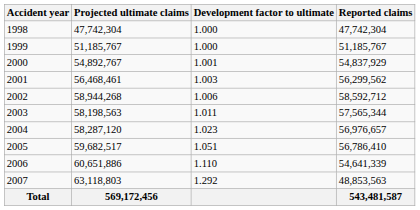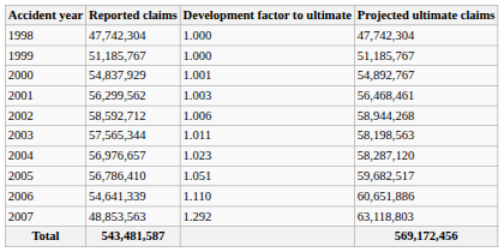 <table class="wikitable">
 <tr>
 <th>Accident year</th>
+<th>Reported claims</th>
+<th>Development factor to ultimate</th>
 <th>Projected ultimate claims</th>
-<th>Development factor to ultimate</th>
-<th>Reported claims</th>
 </tr>
 <tr>
 <td>1998</td>
 <td>47,742,304</td>
 <td>1.000</td>
 <td>47,742,304</td>
 </tr>
 <tr>
 <td>1999</td>
 <td>51,185,767</td>
 <td>1.000</td>
 <td>51,185,767</td>
 </tr>
 <tr>
 <td>2000</td>
+<td>54,837,929</td>
+<td>1.001</td>
 <td>54,892,767</td>
-<td>1.001</td>
-<td>54,837,929</td>
 </tr>
 <tr>
 <td>2001</td>
+<td>56,299,562</td>
+<td>1.003</td>
 <td>56,468,461</td>
-<td>1.003</td>
-<td>56,299,562</td>
 </tr>
 <tr>
 <td>2002</td>
+<td>58,592,712</td>
+<td>1.006</td>
 <td>58,944,268</td>
-<td>1.006</td>
-<td>58,592,712</td>
 </tr>
 <tr>
 <td>2003</td>
+<td>57,565,344</td>
+<td>1.011</td>
 <td>58,198,563</td>
-<td>1.011</td>
-<td>57,565,344</td>
 </tr>
 <tr>
 <td>2004</td>
+<td>56,976,657</td>
+<td>1.023</td>
 <td>58,287,120</td>
-<td>1.023</td>
-<td>56,976,657</td>
 </tr>
 <tr>
 <td>2005</td>
+<td>56,786,410</td>
+<td>1.051</td>
 <td>59,682,517</td>
-<td>1.051</td>
-<td>56,786,410</td>
 </tr>
 <tr>
 <td>2006</td>
+<td>54,641,339</td>
+<td>1.110</td>
 <td>60,651,886</td>
-<td>1.110</td>
-<td>54,641,339</td>
 </tr>
 <tr>
 <td>2007</td>
+<td>48,853,563</td>
+<td>1.292</td>
 <td>63,118,803</td>
-<td>1.292</td>
-<td>48,853,563</td>
 </tr>
 <tr>
 <th>Total</th>
+<th>543,481,587</th>
+<th></th>
 <th>569,172,456</th>
-<th></th>
-<th>543,481,587</th>
 </tr>
 </table>
